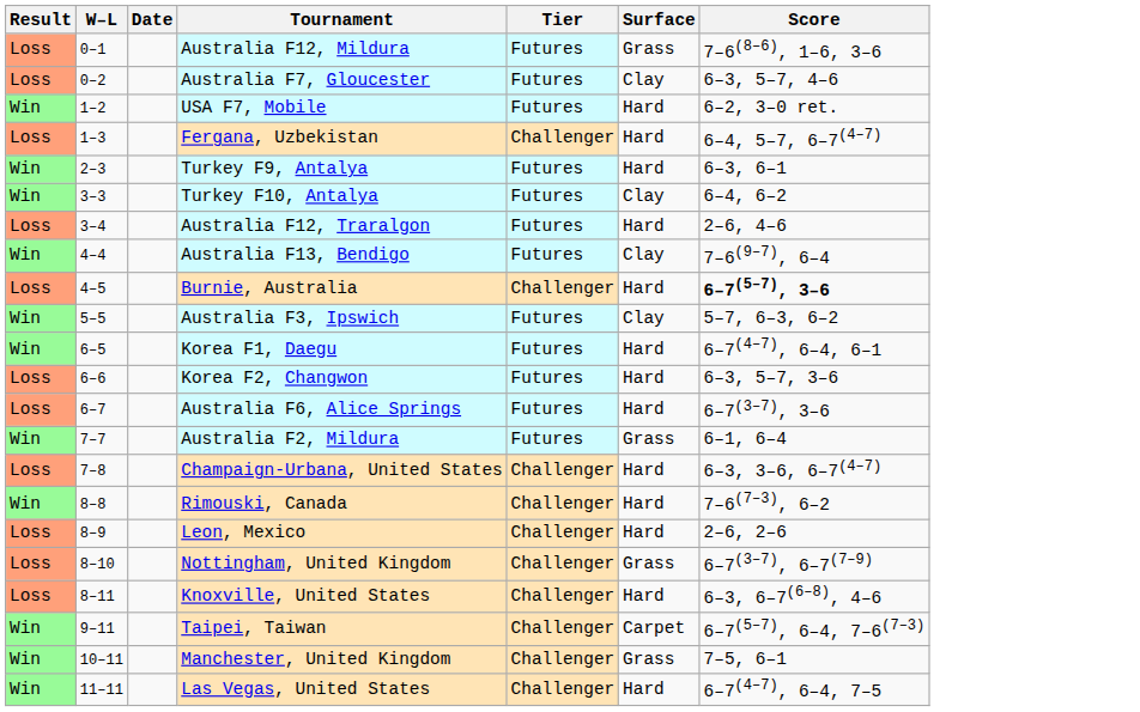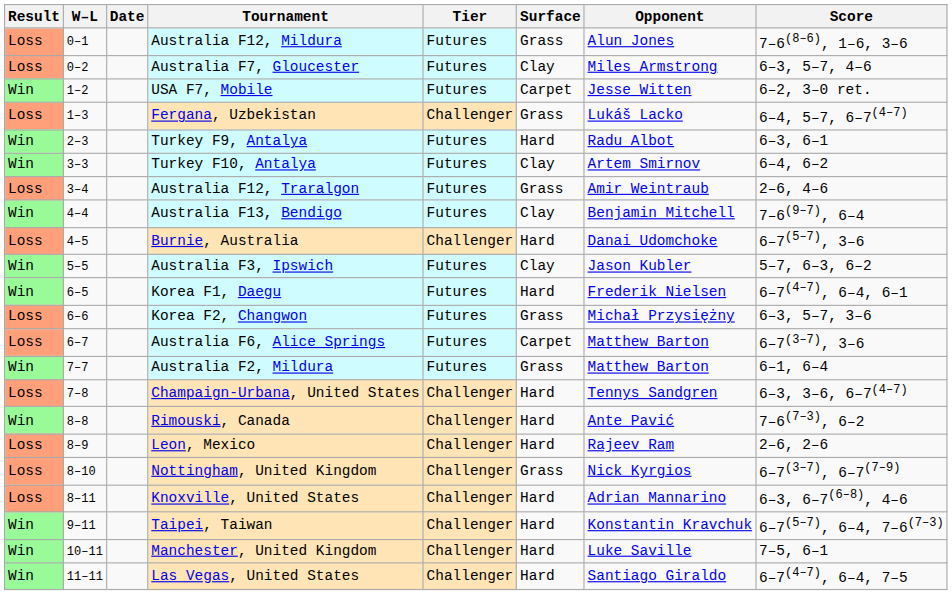 <table class="sortable wikitable">
 <tr>
 <th>Result</th>
 <th class="unsortable">W–L</th>
 <th>Date</th>
 <th>Tournament</th>
 <th>Tier</th>
 <th>Surface</th>
+<th>Opponent</th>
 <th class="unsortable">Score</th>
 </tr>
 <tr>
 <td bgcolor=FFA07A>Loss</td>
 <td><small>0–1</small></td>
 <td></td>
 <td style="background:#cffcff;">Australia F12, <a href='#'>Mildura</a></td>
 <td style="background:#cffcff;">Futures</td>
 <td>Grass</td>
+<td> <a href='#'>Alun Jones</a></td>
 <td>7–6<sup>(8–6)</sup>, 1–6, 3–6</td>
 </tr>
 <tr>
 <td bgcolor=FFA07A>Loss</td>
 <td><small>0–2</small></td>
 <td></td>
 <td style="background:#cffcff;">Australia F7, <a href='#'>Gloucester</a></td>
 <td style="background:#cffcff;">Futures</td>
 <td>Clay</td>
+<td> <a href='#'>Miles Armstrong</a></td>
 <td>6–3, 5–7, 4–6</td>
 </tr>
 <tr>
 <td bgcolor=98FB98>Win</td>
 <td><small>1–2</small></td>
 <td></td>
 <td style="background:#cffcff;">USA F7, <a href='#'>Mobile</a></td>
 <td style="background:#cffcff;">Futures</td>
-<td>Hard</td>
+<td>Carpet</td>
+<td> <a href='#'>Jesse Witten</a></td>
 <td>6–2, 3–0 ret.</td>
 </tr>
 <tr>
 <td bgcolor=FFA07A>Loss</td>
 <td><small>1–3</small></td>
 <td></td>
 <td style="background:moccasin;"><a href='#'>Fergana</a>, Uzbekistan</td>
 <td style="background:moccasin;">Challenger</td>
-<td>Hard</td>
+<td>Grass</td>
+<td> <a href='#'>Lukáš Lacko</a></td>
 <td>6–4, 5–7, 6–7<sup>(4–7)</sup></td>
 </tr>
 <tr>
 <td bgcolor=98FB98>Win</td>
 <td><small>2–3</small></td>
 <td></td>
 <td style="background:#cffcff;">Turkey F9, <a href='#'>Antalya</a></td>
 <td style="background:#cffcff;">Futures</td>
 <td>Hard</td>
+<td> <a href='#'>Radu Albot</a></td>
 <td>6–3, 6–1</td>
 </tr>
 <tr>
 <td bgcolor=98FB98>Win</td>
 <td><small>3–3</small></td>
 <td></td>
 <td style="background:#cffcff;">Turkey F10, <a href='#'>Antalya</a></td>
 <td style="background:#cffcff;">Futures</td>
 <td>Clay</td>
+<td> <a href='#'>Artem Smirnov</a></td>
 <td>6–4, 6–2</td>
 </tr>
 <tr>
 <td bgcolor=FFA07A>Loss</td>
 <td><small>3–4</small></td>
 <td></td>
 <td style="background:#cffcff;">Australia F12, <a href='#'>Traralgon</a></td>
 <td style="background:#cffcff;">Futures</td>
-<td>Hard</td>
+<td>Grass</td>
+<td> <a href='#'>Amir Weintraub</a></td>
 <td>2–6, 4–6</td>
 </tr>
 <tr>
 <td bgcolor=98FB98>Win</td>
 <td><small>4–4</small></td>
 <td></td>
 <td style="background:#cffcff;">Australia F13, <a href='#'>Bendigo</a></td>
 <td style="background:#cffcff;">Futures</td>
 <td>Clay</td>
+<td> <a href='#'>Benjamin Mitchell</a></td>
 <td>7–6<sup>(9–7)</sup>, 6–4</td>
 </tr>
 <tr>
 <td bgcolor=FFA07A>Loss</td>
 <td><small>4–5</small></td>
 <td></td>
 <td style="background:moccasin;"><a href='#'>Burnie</a>, Australia</td>
 <td style="background:moccasin;">Challenger</td>
 <td>Hard</td>
-<td><strong>6–7<sup>(5–7)</sup>, 3–6</strong></td>
+<td> <a href='#'>Danai Udomchoke</a></td>
+<td>6–7<sup>(5–7)</sup>, 3–6</td>
 </tr>
 <tr>
 <td bgcolor=98FB98>Win</td>
 <td><small>5–5</small></td>
 <td></td>
 <td style="background:#cffcff;">Australia F3, <a href='#'>Ipswich</a></td>
 <td style="background:#cffcff;">Futures</td>
 <td>Clay</td>
+<td> <a href='#'>Jason Kubler</a></td>
 <td>5–7, 6–3, 6–2</td>
 </tr>
 <tr>
 <td bgcolor=98FB98>Win</td>
 <td><small>6–5</small></td>
 <td></td>
 <td style="background:#cffcff;">Korea F1, <a href='#'>Daegu</a></td>
 <td style="background:#cffcff;">Futures</td>
 <td>Hard</td>
+<td> <a href='#'>Frederik Nielsen</a></td>
 <td>6–7<sup>(4–7)</sup>, 6–4, 6–1</td>
 </tr>
 <tr>
 <td bgcolor=FFA07A>Loss</td>
 <td><small>6–6</small></td>
 <td></td>
 <td style="background:#cffcff;">Korea F2, <a href='#'>Changwon</a></td>
 <td style="background:#cffcff;">Futures</td>
-<td>Hard</td>
+<td>Grass</td>
+<td> <a href='#'>Michał Przysiężny</a></td>
 <td>6–3, 5–7, 3–6</td>
 </tr>
 <tr>
 <td bgcolor=FFA07A>Loss</td>
 <td><small>6–7</small></td>
 <td></td>
 <td style="background:#cffcff;">Australia F6, <a href='#'>Alice Springs</a></td>
 <td style="background:#cffcff;">Futures</td>
-<td>Hard</td>
+<td>Carpet</td>
+<td> <a href='#'>Matthew Barton</a></td>
 <td>6–7<sup>(3–7)</sup>, 3–6</td>
 </tr>
 <tr>
 <td bgcolor=98FB98>Win</td>
 <td><small>7–7</small></td>
 <td></td>
 <td style="background:#cffcff;">Australia F2, <a href='#'>Mildura</a></td>
 <td style="background:#cffcff;">Futures</td>
 <td>Grass</td>
+<td> <a href='#'>Matthew Barton</a></td>
 <td>6–1, 6–4</td>
 </tr>
 <tr>
 <td bgcolor=FFA07A>Loss</td>
 <td><small>7–8</small></td>
 <td></td>
 <td style="background:moccasin;"><a href='#'>Champaign-Urbana</a>, United States</td>
 <td style="background:moccasin;">Challenger</td>
 <td>Hard</td>
+<td> <a href='#'>Tennys Sandgren</a></td>
 <td>6–3, 3–6, 6–7<sup>(4–7)</sup></td>
 </tr>
 <tr>
 <td bgcolor=98FB98>Win</td>
 <td><small>8–8</small></td>
 <td></td>
 <td style="background:moccasin;"><a href='#'>Rimouski</a>, Canada</td>
 <td style="background:moccasin;">Challenger</td>
 <td>Hard</td>
+<td> <a href='#'>Ante Pavić</a></td>
 <td>7–6<sup>(7–3)</sup>, 6–2</td>
 </tr>
 <tr>
 <td bgcolor=FFA07A>Loss</td>
 <td><small>8–9</small></td>
 <td></td>
 <td style="background:moccasin;"><a href='#'>Leon</a>, Mexico</td>
 <td style="background:moccasin;">Challenger</td>
 <td>Hard</td>
+<td> <a href='#'>Rajeev Ram</a></td>
 <td>2–6, 2–6</td>
 </tr>
 <tr>
 <td bgcolor=FFA07A>Loss</td>
 <td><small>8–10</small></td>
 <td></td>
 <td style="background:moccasin;"><a href='#'>Nottingham</a>, United Kingdom</td>
 <td style="background:moccasin;">Challenger</td>
 <td>Grass</td>
+<td> <a href='#'>Nick Kyrgios</a></td>
 <td>6–7<sup>(3–7)</sup>, 6–7<sup>(7–9)</sup></td>
 </tr>
 <tr>
 <td bgcolor=FFA07A>Loss</td>
 <td><small>8–11</small></td>
 <td></td>
 <td style="background:moccasin;"><a href='#'>Knoxville</a>, United States</td>
 <td style="background:moccasin;">Challenger</td>
 <td>Hard</td>
+<td> <a href='#'>Adrian Mannarino</a></td>
 <td>6–3, 6–7<sup>(6–8)</sup>, 4–6</td>
 </tr>
 <tr>
 <td bgcolor=98FB98>Win</td>
 <td><small>9–11</small></td>
 <td></td>
 <td style="background:moccasin;"><a href='#'>Taipei</a>, Taiwan</td>
 <td style="background:moccasin;">Challenger</td>
-<td>Carpet</td>
+<td>Hard</td>
+<td> <a href='#'>Konstantin Kravchuk</a></td>
 <td>6–7<sup>(5–7)</sup>, 6–4, 7–6<sup>(7–3)</sup></td>
 </tr>
 <tr>
 <td bgcolor=98FB98>Win</td>
 <td><small>10–11</small></td>
 <td></td>
 <td style="background:moccasin;"><a href='#'>Manchester</a>, United Kingdom</td>
 <td style="background:moccasin;">Challenger</td>
-<td>Grass</td>
+<td>Hard</td>
+<td> <a href='#'>Luke Saville</a></td>
 <td>7–5, 6–1</td>
 </tr>
 <tr>
 <td bgcolor=98FB98>Win</td>
 <td><small>11–11</small></td>
 <td></td>
 <td style="background:moccasin;"><a href='#'>Las Vegas</a>, United States</td>
 <td style="background:moccasin;">Challenger</td>
 <td>Hard</td>
+<td> <a href='#'>Santiago Giraldo</a></td>
 <td>6–7<sup>(4–7)</sup>, 6–4, 7–5</td>
 </tr>
 </table>
